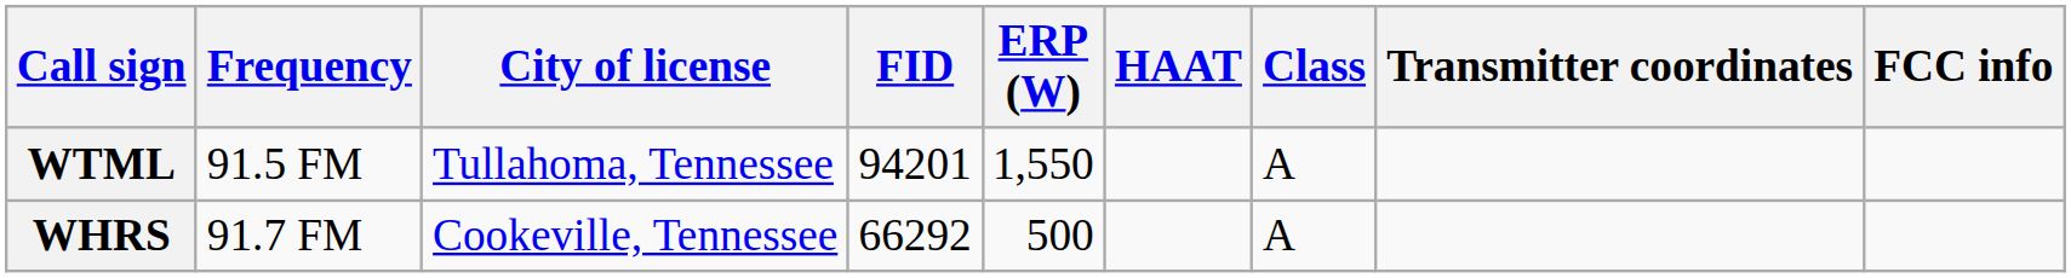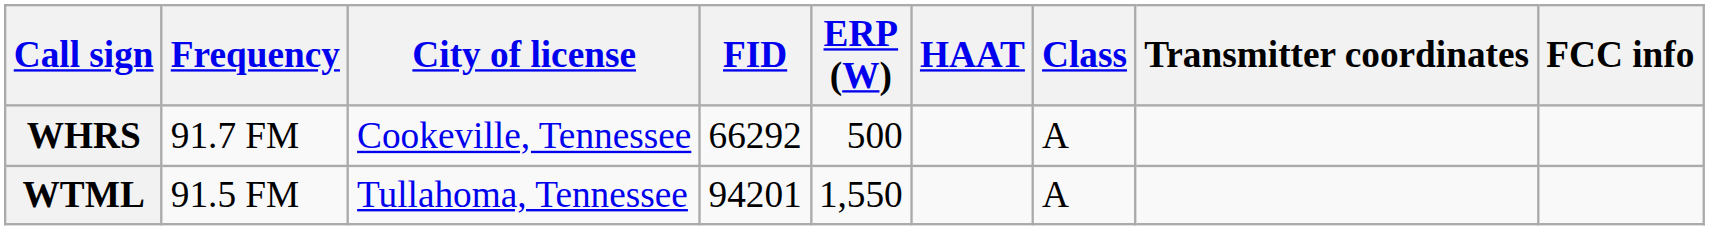 <table class="wikitable sortable">
 <tr>
 <th scope="col"><a href='#'>Call sign</a></th>
 <th scope="col" data-sort-type="number"><a href='#'>Frequency</a></th>
 <th scope="col"><a href='#'>City of license</a></th>
 <th scope="col" data-sort-type="number"><a href='#'>FID</a></th>
 <th scope="col" data-sort-type="number"><a href='#'>ERP</a><br>(<a href='#'>W</a>)</th>
 <th scope="col" data-sort-type="number"><a href='#'>HAAT</a></th>
 <th scope="col"><a href='#'>Class</a></th>
 <th scope="col" class="unsortable">Transmitter coordinates</th>
 <th scope="col" class="unsortable">FCC info</th>
 </tr>
 <tr>
+<th scope="row">WHRS</th>
+<td>91.7 FM</td>
+<td><a href='#'>Cookeville, Tennessee</a></td>
+<td style="text-align: right;">66292</td>
+<td style="text-align: right;">500</td>
+<td></td>
+<td>A</td>
+<td></td>
+<td></td>
+</tr>
+<tr>
 <th scope="row">WTML</th>
 <td>91.5 FM</td>
 <td><a href='#'>Tullahoma, Tennessee</a></td>
 <td style="text-align: right;">94201</td>
 <td style="text-align: right;">1,550</td>
 <td></td>
 <td>A</td>
 <td></td>
 <td></td>
 </tr>
-<tr>
-<th scope="row">WHRS</th>
-<td>91.7 FM</td>
-<td><a href='#'>Cookeville, Tennessee</a></td>
-<td style="text-align: right;">66292</td>
-<td style="text-align: right;">500</td>
-<td></td>
-<td>A</td>
-<td></td>
-<td></td>
-</tr>
 </table>
